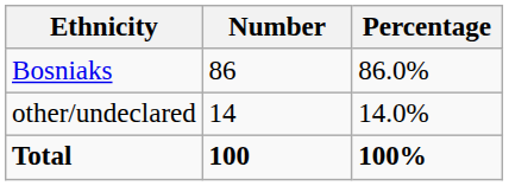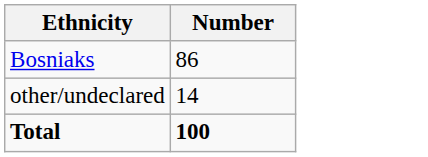 <table class="wikitable">
 <tr>
 <th width="100px">Ethnicity</th>
 <th width="80px">Number</th>
-<th width="80px">Percentage</th>
 </tr>
 <tr>
 <td><a href='#'>Bosniaks</a></td>
 <td>86</td>
-<td>86.0%</td>
 </tr>
 <tr>
 <td>other/undeclared</td>
 <td>14</td>
-<td>14.0%</td>
 </tr>
 <tr>
 <td><strong>Total</strong></td>
 <td><strong>100</strong></td>
-<td><strong>100%</strong></td>
 </tr>
 </table>
